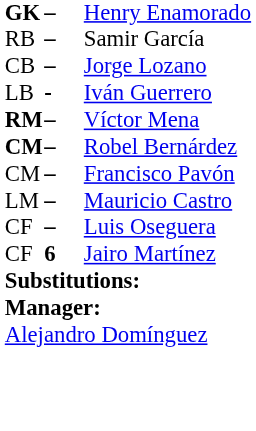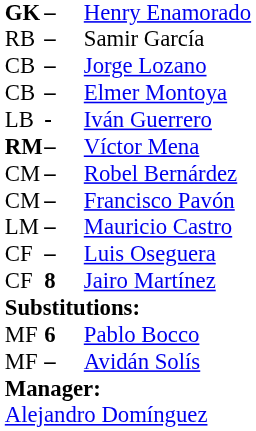 <table style="font-size: 90%" cellspacing="0" cellpadding="0" align="center">
 <tr>
 <td colspan=4></td>
 </tr>
 <tr>
 <th width="25"></th>
 <th width="25"></th>
 </tr>
 <tr>
 <td><strong>GK</strong></td>
 <td><strong>–</strong></td>
 <td> <a href='#'>Henry Enamorado</a></td>
 </tr>
 <tr>
 <td>RB</td>
 <td><strong>–</strong></td>
 <td> Samir García</td>
 </tr>
 <tr>
 <td>CB</td>
 <td><strong>–</strong></td>
 <td> <a href='#'>Jorge Lozano</a></td>
 </tr>
 <tr>
+<td>CB</td>
+<td><strong>–</strong></td>
+<td> <a href='#'>Elmer Montoya</a></td>
+<td></td>
+<td></td>
+</tr>
+<tr>
 <td>LB</td>
 <td><strong>-</strong></td>
 <td> <a href='#'>Iván Guerrero</a></td>
 </tr>
 <tr>
 <td><strong>RM</strong></td>
 <td><strong>–</strong></td>
 <td> <a href='#'>Víctor Mena</a></td>
 </tr>
 <tr>
-<td><strong>CM</strong></td>
+<td>CM</td>
 <td><strong>–</strong></td>
 <td> <a href='#'>Robel Bernárdez</a></td>
 </tr>
 <tr>
 <td>CM</td>
 <td><strong>–</strong></td>
 <td> <a href='#'>Francisco Pavón</a></td>
 </tr>
 <tr>
 <td>LM</td>
 <td><strong>–</strong></td>
 <td> <a href='#'>Mauricio Castro</a></td>
 </tr>
 <tr>
 <td>CF</td>
 <td><strong>–</strong></td>
 <td> <a href='#'>Luis Oseguera</a></td>
 </tr>
 <tr>
 <td>CF</td>
-<td><strong>6</strong></td>
+<td><strong>8</strong></td>
 <td> <a href='#'>Jairo Martínez</a></td>
 <td></td>
 <td></td>
 </tr>
 <tr>
 <td colspan=3><strong>Substitutions:</strong></td>
 </tr>
 <tr>
+<td>MF</td>
+<td><strong>6</strong></td>
+<td> <a href='#'>Pablo Bocco</a></td>
+<td></td>
+<td></td>
+</tr>
+<tr>
+<td>MF</td>
+<td><strong>–</strong></td>
+<td> <a href='#'>Avidán Solís</a></td>
+<td></td>
+<td></td>
+</tr>
+<tr>
 <td colspan=3><strong>Manager:</strong></td>
 </tr>
 <tr>
 <td colspan=3> <a href='#'>Alejandro Domínguez</a></td>
 </tr>
 </table>
